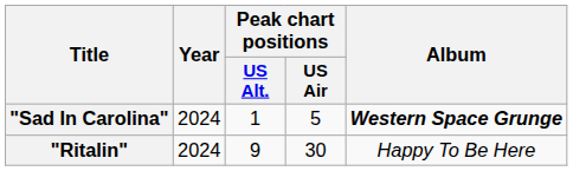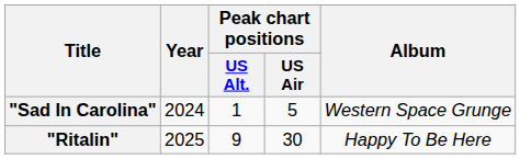 <table class="wikitable plainrowheaders" style="text-align:center;">
 <tr>
 <th rowspan="2" scope="col">Title</th>
 <th rowspan="2" scope="col">Year</th>
 <th colspan="2" scope="col">Peak chart positions</th>
 <th rowspan="2" scope="col">Album</th>
 </tr>
 <tr>
 <th scope="col" style="width:3em;font-size:90%;"><a href='#'>US<br>Alt.</a><br></th>
 <th scope="col" style="width:3em;font-size:90%;">US<br>Air<br></th>
 </tr>
 <tr>
 <th scope="row">"Sad In Carolina"</th>
 <td>2024</td>
 <td>1</td>
 <td>5</td>
-<td><strong><em>Western Space Grunge</em></strong></td>
+<td><em>Western Space Grunge</em></td>
 </tr>
 <tr>
 <th scope="row">"Ritalin"</th>
-<td>2024</td>
+<td>2025</td>
 <td>9</td>
 <td>30</td>
 <td><em>Happy To Be Here</em></td>
 </tr>
 </table>
